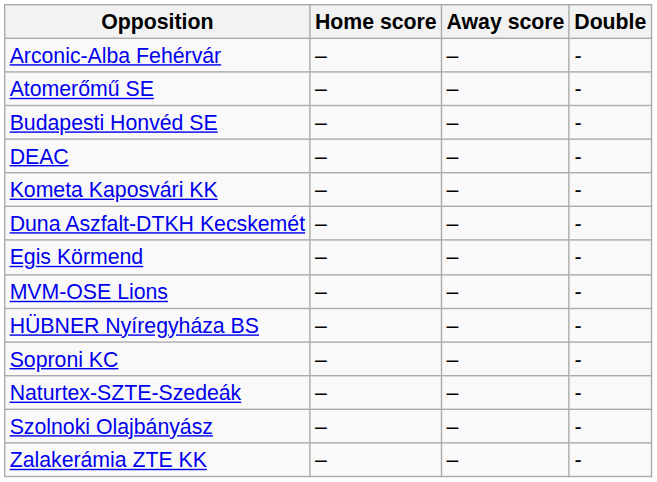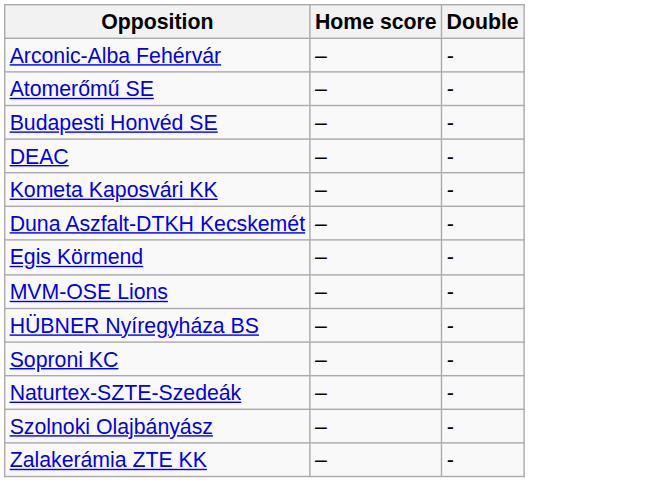 <table class="wikitable" style="font-size:95%; style="text-align: center;">
 <tr>
 <th>Opposition</th>
 <th>Home score</th>
-<th>Away score</th>
 <th>Double</th>
 </tr>
 <tr>
 <td align="left"><a href='#'>Arconic-Alba Fehérvár</a></td>
-<td>–</td>
 <td>–</td>
 <td><em> -</em></td>
 </tr>
 <tr>
 <td align="left"><a href='#'>Atomerőmű SE</a></td>
 <td>–</td>
-<td>–</td>
 <td><em> -</em></td>
 </tr>
 <tr>
 <td align="left"><a href='#'>Budapesti Honvéd SE</a></td>
-<td>–</td>
 <td>–</td>
 <td><em> -</em></td>
 </tr>
 <tr>
 <td align="left"><a href='#'>DEAC</a></td>
 <td>–</td>
-<td>–</td>
 <td><em> -</em></td>
 </tr>
 <tr>
 <td align="left"><a href='#'>Kometa Kaposvári KK</a></td>
-<td>–</td>
 <td>–</td>
 <td><em> -</em></td>
 </tr>
 <tr>
 <td align="left"><a href='#'>Duna Aszfalt-DTKH Kecskemét</a></td>
 <td>–</td>
-<td>–</td>
 <td><em> -</em></td>
 </tr>
 <tr>
 <td align="left"><a href='#'>Egis Körmend</a></td>
-<td>–</td>
 <td>–</td>
 <td><em> -</em></td>
 </tr>
 <tr>
 <td align="left"><a href='#'>MVM-OSE Lions</a></td>
 <td>–</td>
-<td>–</td>
 <td><em> -</em></td>
 </tr>
 <tr>
 <td align="left"><a href='#'>HÜBNER Nyíregyháza BS</a></td>
-<td>–</td>
 <td>–</td>
 <td><em> -</em></td>
 </tr>
 <tr>
 <td align="left"><a href='#'>Soproni KC</a></td>
 <td>–</td>
-<td>–</td>
 <td><em> -</em></td>
 </tr>
 <tr>
 <td align="left"><a href='#'>Naturtex-SZTE-Szedeák</a></td>
-<td>–</td>
 <td>–</td>
 <td><em> -</em></td>
 </tr>
 <tr>
 <td align="left"><a href='#'>Szolnoki Olajbányász</a></td>
 <td>–</td>
-<td>–</td>
 <td><em> -</em></td>
 </tr>
 <tr>
 <td align="left"><a href='#'>Zalakerámia ZTE KK</a></td>
 <td>–</td>
-<td>–</td>
 <td><em> -</em></td>
 </tr>
 </table>
